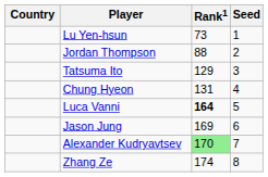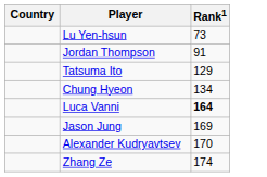 <table class="sortable wikitable">
 <tr>
 <th width="70">Country</th>
 <th width="175">Player</th>
 <th>Rank<sup>1</sup></th>
-<th>Seed</th>
 </tr>
 <tr>
 <td></td>
 <td><a href='#'>Lu Yen-hsun</a></td>
 <td>73</td>
-<td>1</td>
 </tr>
 <tr>
 <td></td>
 <td><a href='#'>Jordan Thompson</a></td>
-<td>88</td>
-<td>2</td>
+<td>91</td>
 </tr>
 <tr>
 <td></td>
 <td><a href='#'>Tatsuma Ito</a></td>
 <td>129</td>
-<td>3</td>
 </tr>
 <tr>
 <td></td>
 <td><a href='#'>Chung Hyeon</a></td>
-<td>131</td>
-<td>4</td>
+<td>134</td>
 </tr>
 <tr>
 <td></td>
 <td><a href='#'>Luca Vanni</a></td>
 <td><strong>164</strong></td>
-<td>5</td>
 </tr>
 <tr>
 <td></td>
 <td><a href='#'>Jason Jung</a></td>
 <td>169</td>
-<td>6</td>
 </tr>
 <tr>
 <td></td>
 <td><a href='#'>Alexander Kudryavtsev</a></td>
-<td style="background: lightgreen;">170</td>
-<td>7</td>
+<td>170</td>
 </tr>
 <tr>
 <td></td>
 <td><a href='#'>Zhang Ze</a></td>
 <td>174</td>
-<td>8</td>
 </tr>
 </table>
